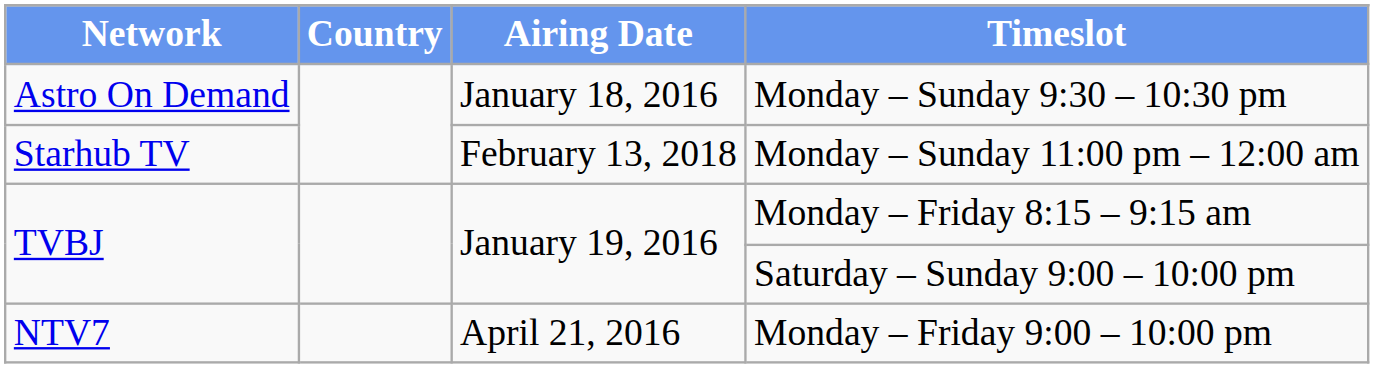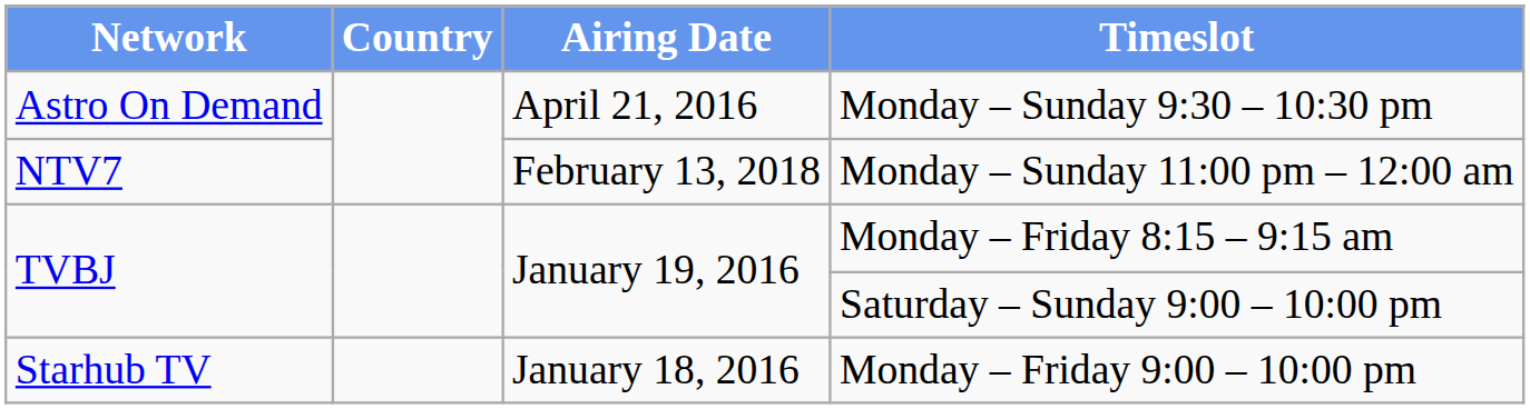 <table class="wikitable">
 <tr style="background:cornflowerblue; color:white" align="center">
 </tr>
 <tr>
 <th style="background:cornflowerblue; color:white" align="center">Network</th>
 <th style="background:cornflowerblue; color:white" align="center">Country</th>
 <th style="background:cornflowerblue; color:white" align="center">Airing Date</th>
 <th style="background:cornflowerblue; color:white" align="center">Timeslot</th>
 </tr>
 <tr>
 <td><a href='#'>Astro On Demand</a></td>
 <td rowspan=2></td>
-<td>January 18, 2016</td>
+<td>April 21, 2016</td>
 <td>Monday – Sunday 9:30 – 10:30 pm</td>
 </tr>
 <tr>
-<td><a href='#'>Starhub TV</a></td>
+<td><a href='#'>NTV7</a></td>
 <td>February 13, 2018</td>
 <td>Monday – Sunday 11:00 pm – 12:00 am</td>
 </tr>
 <tr>
 <td rowspan="2"><a href='#'>TVBJ</a></td>
 <td rowspan="2"></td>
 <td rowspan="2">January 19, 2016</td>
 <td>Monday – Friday 8:15 – 9:15 am</td>
 </tr>
 <tr>
 <td>Saturday – Sunday 9:00 – 10:00 pm</td>
 </tr>
 <tr>
-<td><a href='#'>NTV7</a></td>
+<td><a href='#'>Starhub TV</a></td>
 <td></td>
-<td>April 21, 2016</td>
+<td>January 18, 2016</td>
 <td>Monday – Friday 9:00 – 10:00 pm</td>
 </tr>
 </table>
